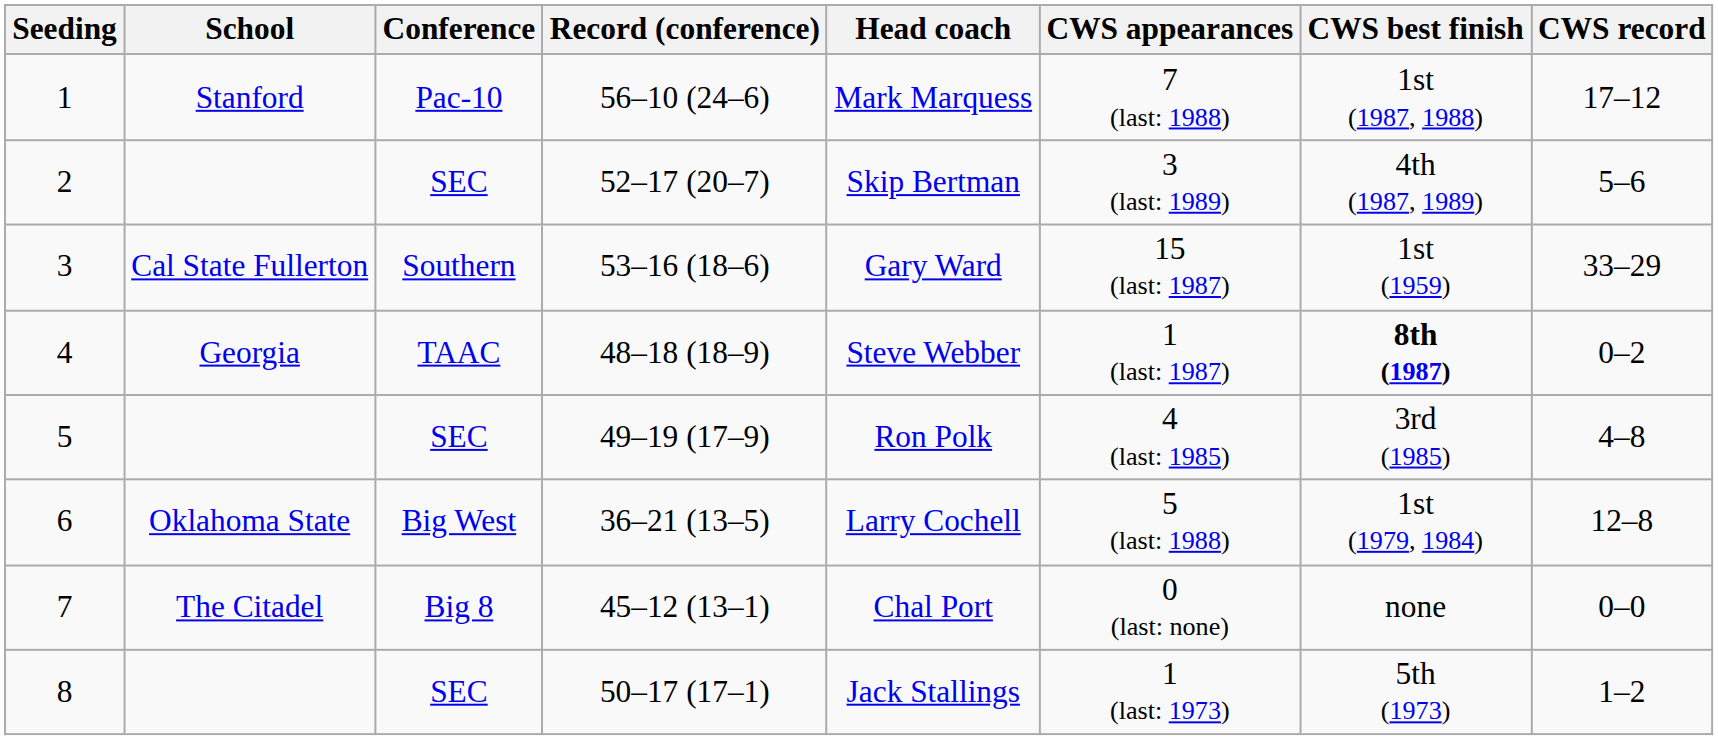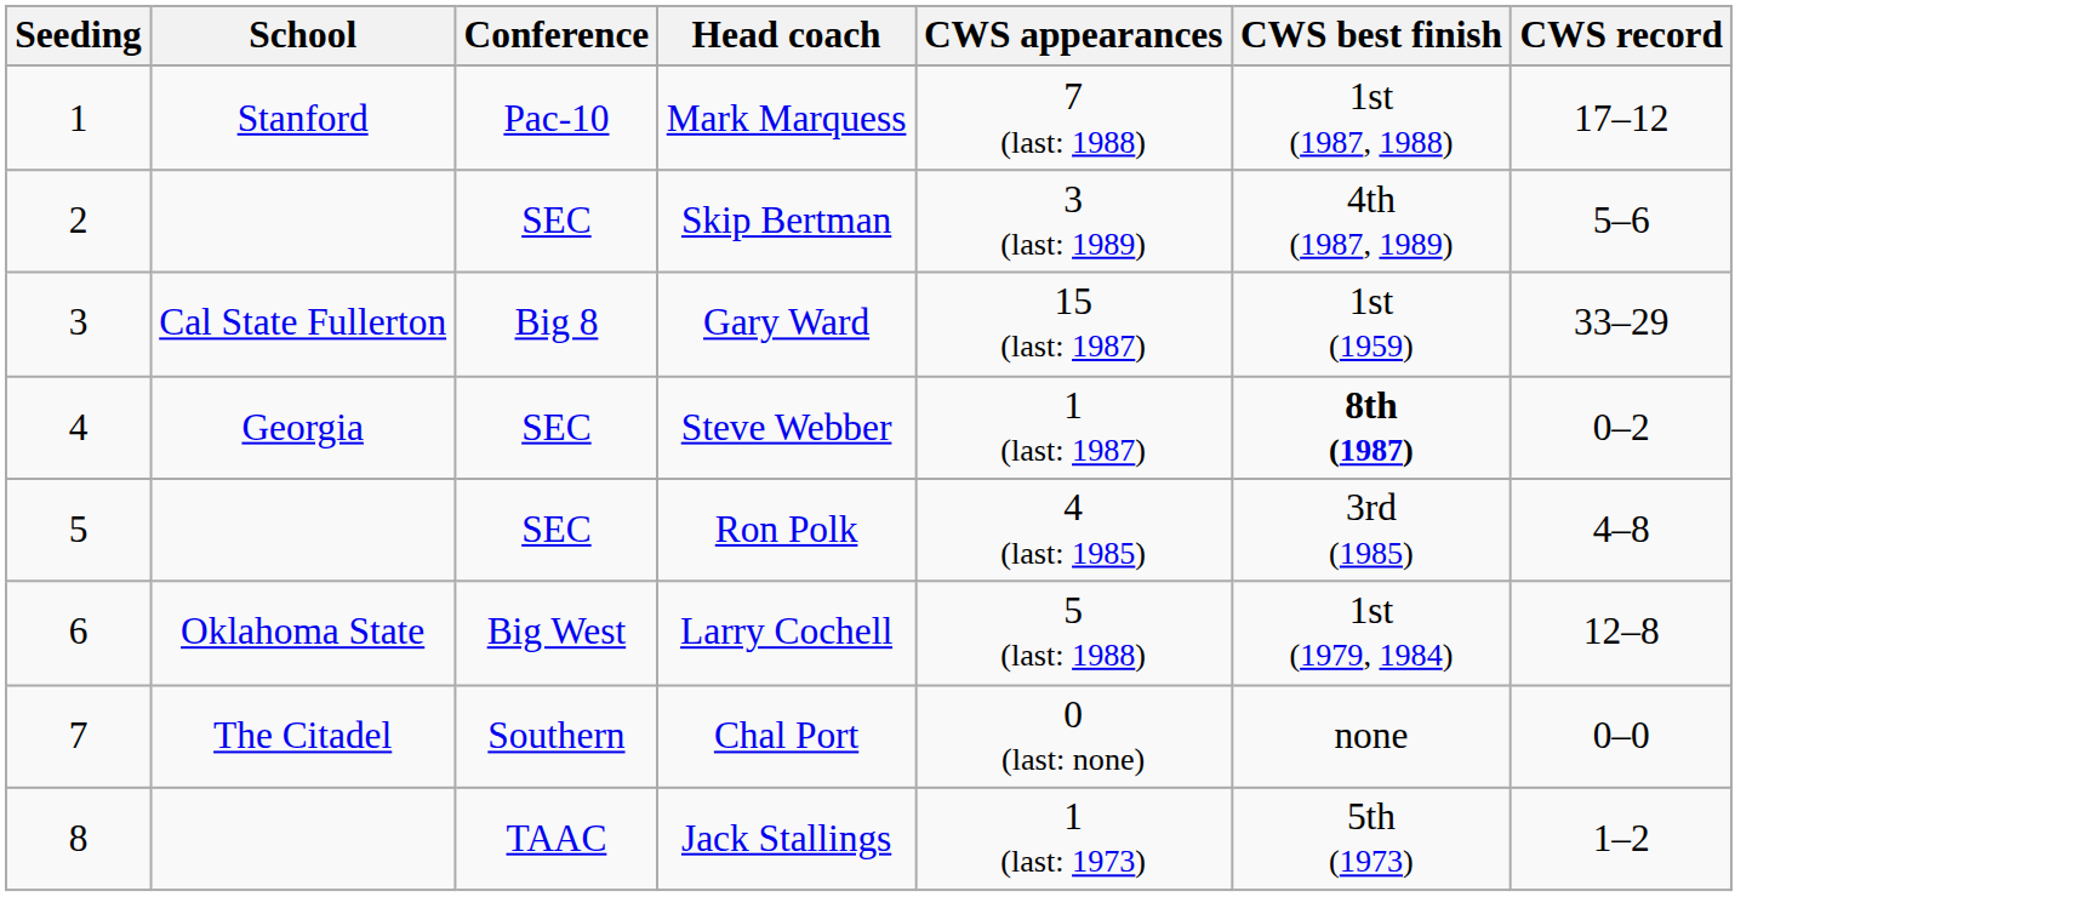 <table class="wikitable">
 <tr style="text-align:center; background:#f2f2f2;">
 <th>Seeding</th>
 <th>School</th>
 <th>Conference</th>
-<th>Record (conference)</th>
 <th>Head coach</th>
 <th>CWS appearances</th>
 <th>CWS best finish</th>
 <th>CWS record</th>
 </tr>
 <tr align=center>
 <td>1</td>
 <td><a href='#'>Stanford</a></td>
 <td><a href='#'>Pac-10</a></td>
-<td>56–10 (24–6)</td>
 <td><a href='#'>Mark Marquess</a></td>
 <td>7<br><small>(last: <a href='#'>1988</a>)</small></td>
 <td>1st<br><small>(<a href='#'>1987</a>, <a href='#'>1988</a>)</small></td>
 <td>17–12</td>
 </tr>
 <tr align=center>
 <td>2</td>
 <td></td>
 <td><a href='#'>SEC</a></td>
-<td>52–17 (20–7)</td>
 <td><a href='#'>Skip Bertman</a></td>
 <td>3<br><small>(last: <a href='#'>1989</a>)</small></td>
 <td>4th<br><small>(<a href='#'>1987</a>, <a href='#'>1989</a>)</small></td>
 <td>5–6</td>
 </tr>
 <tr align=center>
 <td>3</td>
 <td><a href='#'>Cal State Fullerton</a></td>
-<td><a href='#'>Southern</a></td>
-<td>53–16 (18–6)</td>
+<td><a href='#'>Big 8</a></td>
 <td><a href='#'>Gary Ward</a></td>
 <td>15<br><small>(last: <a href='#'>1987</a>)</small></td>
 <td>1st<br><small>(<a href='#'>1959</a>)</small></td>
 <td>33–29</td>
 </tr>
 <tr align=center>
 <td>4</td>
 <td><a href='#'>Georgia</a></td>
-<td><a href='#'>TAAC</a></td>
-<td>48–18 (18–9)</td>
+<td><a href='#'>SEC</a></td>
 <td><a href='#'>Steve Webber</a></td>
 <td>1<br><small>(last: <a href='#'>1987</a>)</small></td>
 <td><strong>8th<br><small>(<a href='#'>1987</a>)</small></strong></td>
 <td>0–2</td>
 </tr>
 <tr align=center>
 <td>5</td>
 <td></td>
 <td><a href='#'>SEC</a></td>
-<td>49–19 (17–9)</td>
 <td><a href='#'>Ron Polk</a></td>
 <td>4<br><small>(last: <a href='#'>1985</a>)</small></td>
 <td>3rd<br><small>(<a href='#'>1985</a>)</small></td>
 <td>4–8</td>
 </tr>
 <tr align=center>
 <td>6</td>
 <td><a href='#'>Oklahoma State</a></td>
 <td><a href='#'>Big West</a></td>
-<td>36–21 (13–5)</td>
 <td><a href='#'>Larry Cochell</a></td>
 <td>5<br><small>(last: <a href='#'>1988</a>)</small></td>
 <td>1st<br><small>(<a href='#'>1979</a>, <a href='#'>1984</a>)</small></td>
 <td>12–8</td>
 </tr>
 <tr align=center>
 <td>7</td>
 <td><a href='#'>The Citadel</a></td>
-<td><a href='#'>Big 8</a></td>
-<td>45–12 (13–1)</td>
+<td><a href='#'>Southern</a></td>
 <td><a href='#'>Chal Port</a></td>
 <td>0<br><small>(last: none)</small></td>
 <td>none</td>
 <td>0–0</td>
 </tr>
 <tr align=center>
 <td>8</td>
 <td></td>
-<td><a href='#'>SEC</a></td>
-<td>50–17 (17–1)</td>
+<td><a href='#'>TAAC</a></td>
 <td><a href='#'>Jack Stallings</a></td>
 <td>1<br><small>(last: <a href='#'>1973</a>)</small></td>
 <td>5th<br><small>(<a href='#'>1973</a>)</small></td>
 <td>1–2</td>
 </tr>
 </table>
